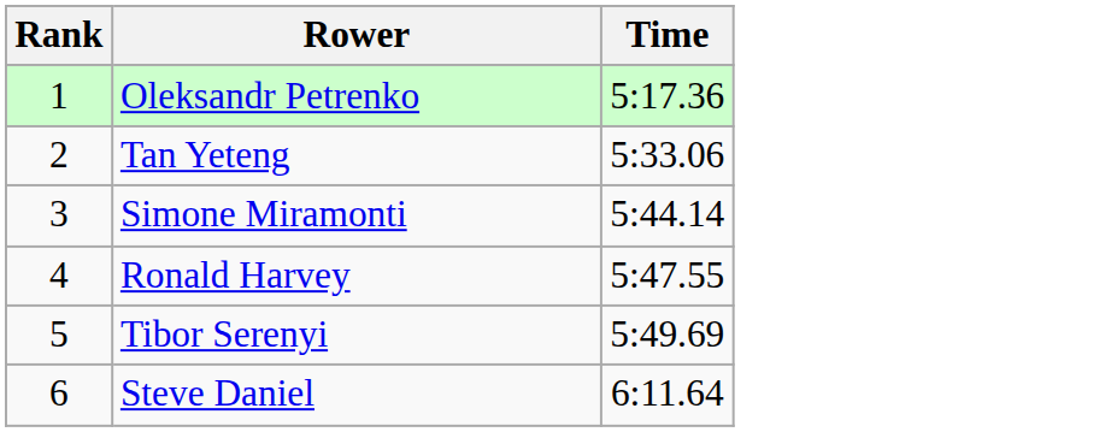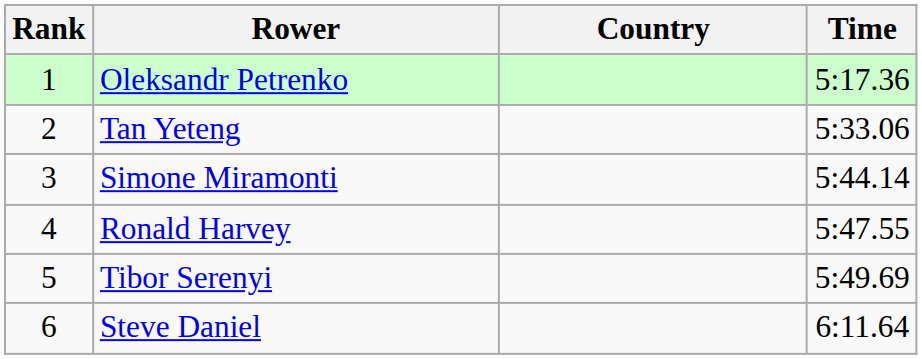 <table class="wikitable" style="text-align:center">
 <tr>
 <th>Rank</th>
 <th width=200>Rower</th>
+<th width=150>Country</th>
 <th width=5em>Time</th>
 </tr>
 <tr bgcolor="#ccffcc">
 <td>1</td>
 <td align=left><a href='#'>Oleksandr Petrenko</a></td>
+<td align=left></td>
 <td>5:17.36</td>
 </tr>
 <tr>
 <td>2</td>
 <td align=left><a href='#'>Tan Yeteng</a></td>
+<td align=left></td>
 <td>5:33.06</td>
 </tr>
 <tr>
 <td>3</td>
 <td align=left><a href='#'>Simone Miramonti</a></td>
+<td align=left></td>
 <td>5:44.14</td>
 </tr>
 <tr>
 <td>4</td>
 <td align=left><a href='#'>Ronald Harvey</a></td>
+<td align=left></td>
 <td>5:47.55</td>
 </tr>
 <tr>
 <td>5</td>
 <td align=left><a href='#'>Tibor Serenyi</a></td>
+<td align=left></td>
 <td>5:49.69</td>
 </tr>
 <tr>
 <td>6</td>
 <td align=left><a href='#'>Steve Daniel</a></td>
+<td align=left></td>
 <td>6:11.64</td>
 </tr>
 </table>
